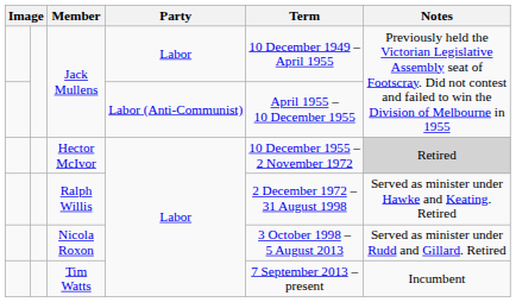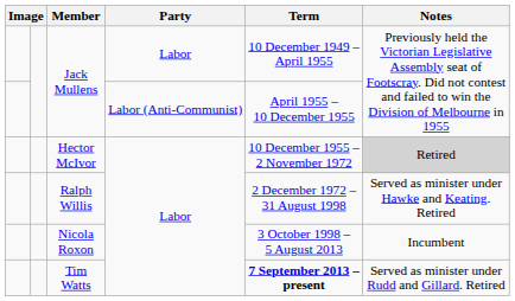 <table class=wikitable style="text-align:center">
 <tr>
 <th colspan=2>Image</th>
 <th>Member</th>
 <th>Party</th>
 <th>Term</th>
 <th>Notes</th>
 </tr>
 <tr>
 <td> </td>
 <td rowspan=2></td>
 <td rowspan=2><a href='#'>Jack Mullens</a><br></td>
 <td><a href='#'>Labor</a></td>
 <td nowrap><a href='#'>10 December 1949</a> –<br><a href='#'>April 1955</a></td>
 <td rowspan=2>Previously held the <a href='#'>Victorian Legislative Assembly</a> seat of <a href='#'>Footscray</a>. Did not contest and failed to win the <a href='#'>Division of Melbourne</a> in <a href='#'>1955</a></td>
 </tr>
 <tr>
 <td> </td>
 <td nowrap><a href='#'>Labor (Anti-Communist)</a></td>
 <td nowrap><a href='#'>April 1955</a> –<br><a href='#'>10 December 1955</a></td>
 </tr>
 <tr>
 <td> </td>
 <td></td>
 <td><a href='#'>Hector McIvor</a><br></td>
 <td rowspan="4"><a href='#'>Labor</a></td>
 <td nowrap><a href='#'>10 December 1955</a> –<br><a href='#'>2 November 1972</a></td>
 <td style="background: lightgrey;">Retired</td>
 </tr>
 <tr>
 <td> </td>
 <td></td>
 <td><a href='#'>Ralph Willis</a><br></td>
 <td nowrap><a href='#'>2 December 1972</a> –<br><a href='#'>31 August 1998</a></td>
 <td>Served as minister under <a href='#'>Hawke</a> and <a href='#'>Keating</a>. Retired</td>
 </tr>
 <tr>
 <td> </td>
 <td></td>
 <td><a href='#'>Nicola Roxon</a><br></td>
 <td nowrap><a href='#'>3 October 1998</a> –<br><a href='#'>5 August 2013</a></td>
-<td>Served as minister under <a href='#'>Rudd</a> and <a href='#'>Gillard</a>. Retired</td>
+<td>Incumbent</td>
 </tr>
 <tr>
 <td> </td>
 <td></td>
 <td><a href='#'>Tim Watts</a><br></td>
-<td nowrap><a href='#'>7 September 2013</a> –<br>present</td>
-<td>Incumbent</td>
+<td nowrap><strong><a href='#'>7 September 2013</a> –<br>present</strong></td>
+<td>Served as minister under <a href='#'>Rudd</a> and <a href='#'>Gillard</a>. Retired</td>
 </tr>
 </table>
